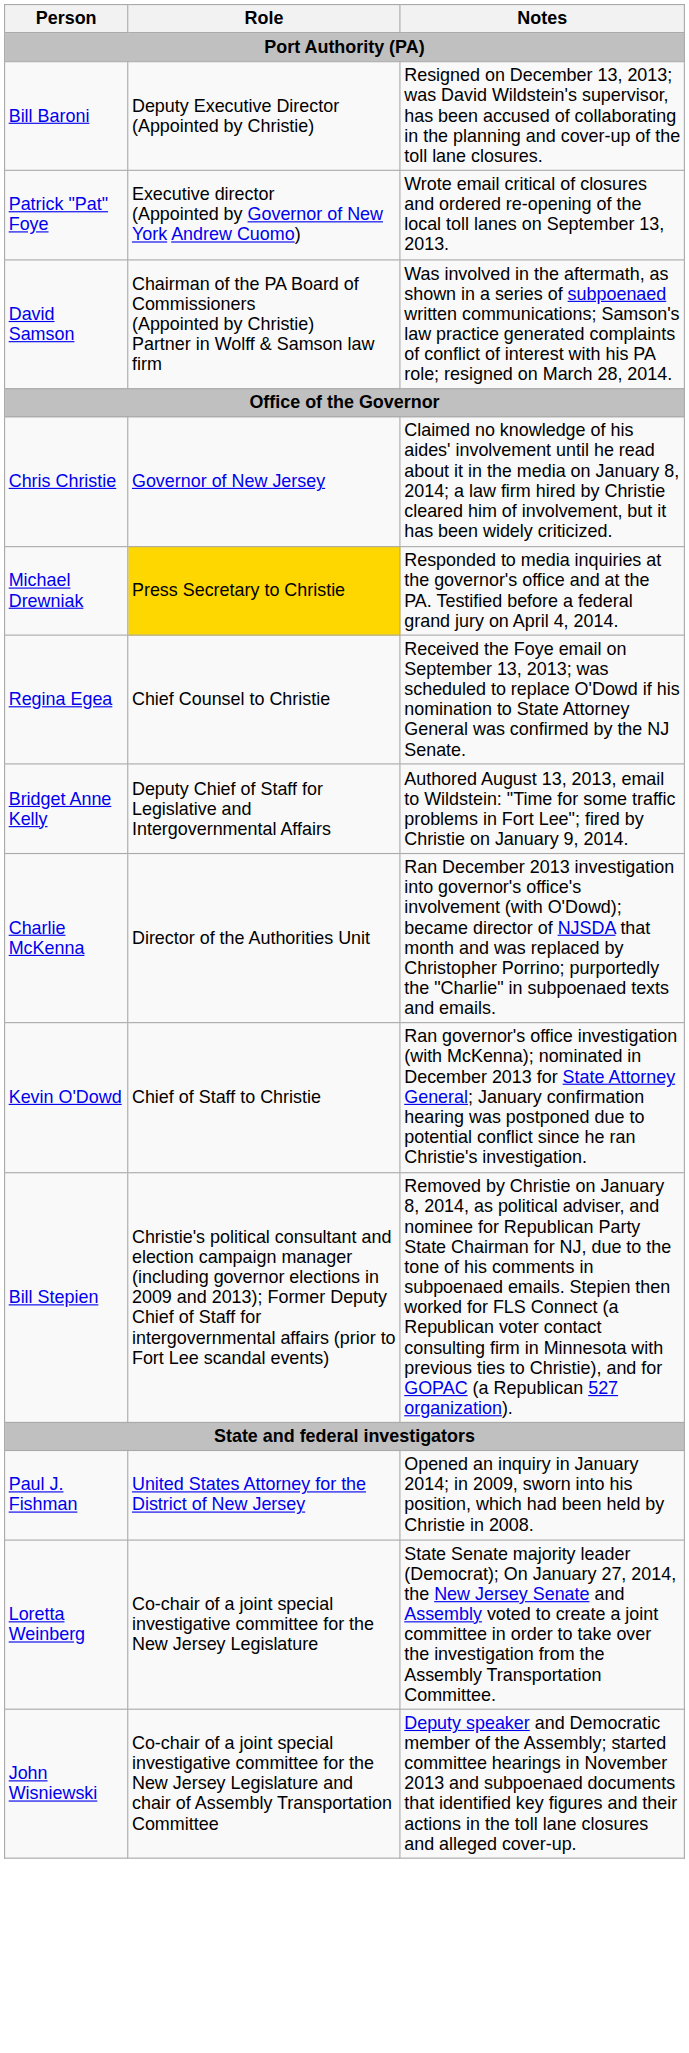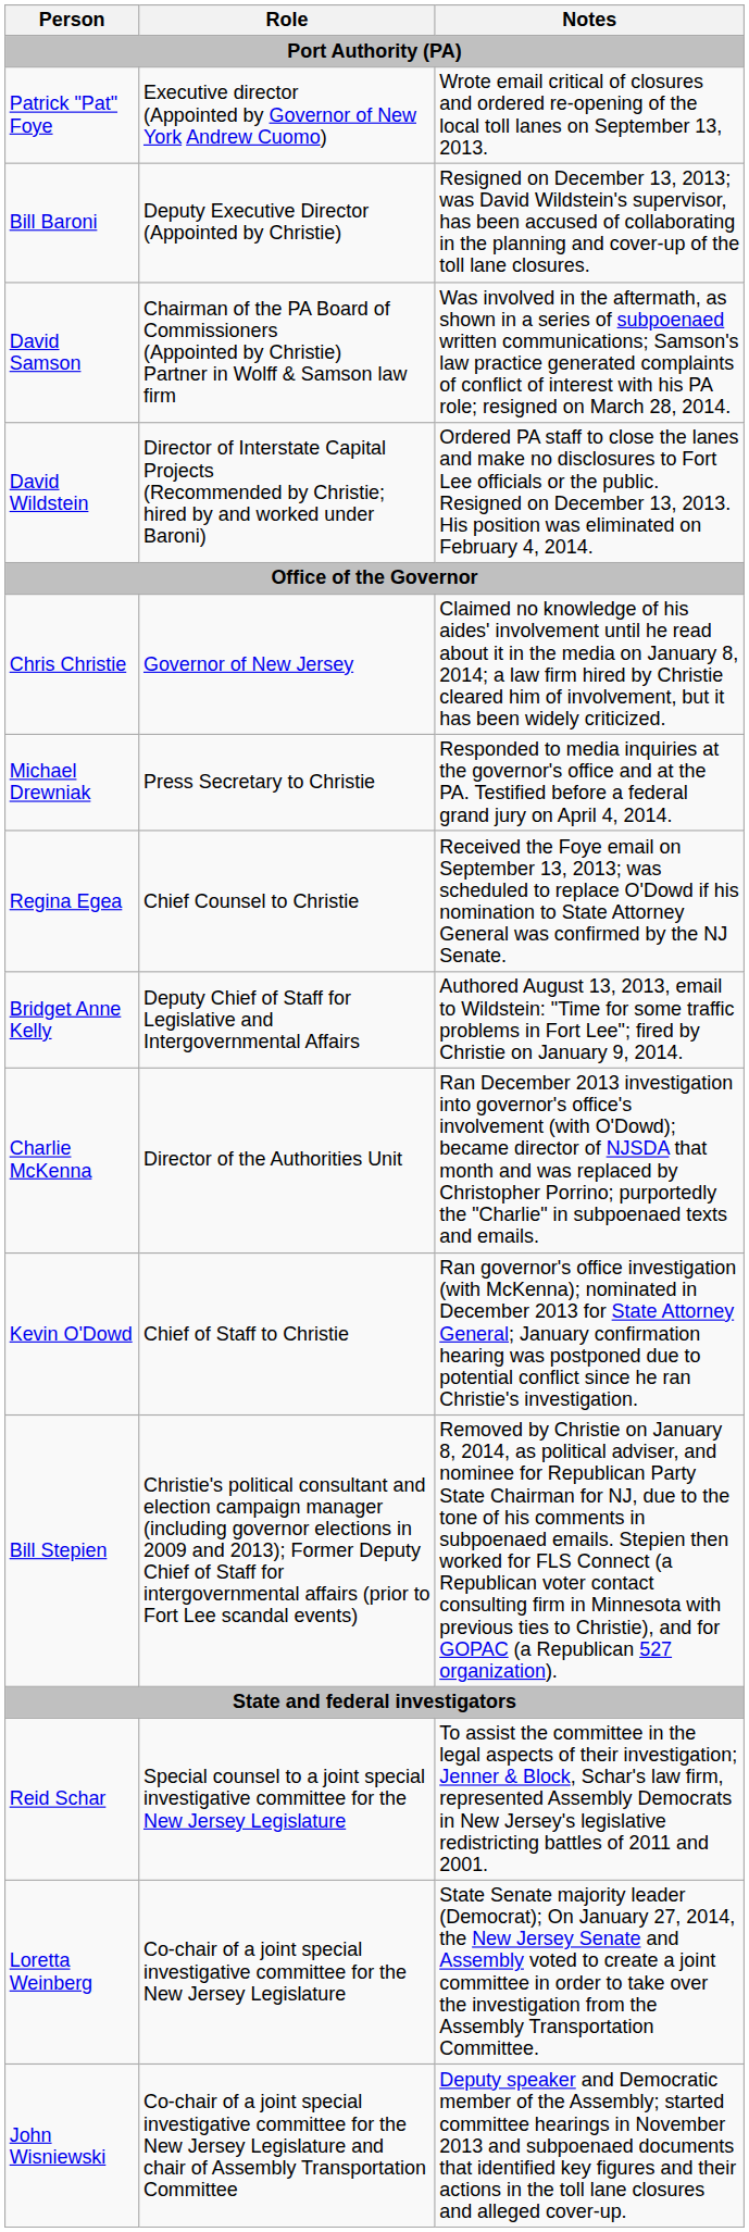 <table class="wikitable">
 <tr>
 <th width=150>Person</th>
 <th width=450>Role</th>
 <th width=500>Notes</th>
 </tr>
 <tr>
 <td colspan="3"  style="background:silver; text-align:center;"><strong>Port Authority (PA)</strong></td>
 </tr>
 <tr>
+<td><a href='#'>Patrick "Pat" Foye</a></td>
+<td>Executive director<br>(Appointed by <a href='#'>Governor of New York</a> <a href='#'>Andrew Cuomo</a>)</td>
+<td>Wrote email critical of closures and ordered re-opening of the local toll lanes on September 13, 2013.</td>
+</tr>
+<tr>
 <td><a href='#'>Bill Baroni</a></td>
 <td>Deputy Executive Director<br> (Appointed by Christie)</td>
 <td>Resigned on December 13, 2013; was David Wildstein's supervisor, has been accused of collaborating in the planning and cover-up of the toll lane closures.</td>
 </tr>
 <tr>
-<td><a href='#'>Patrick "Pat" Foye</a></td>
-<td>Executive director<br>(Appointed by <a href='#'>Governor of New York</a> <a href='#'>Andrew Cuomo</a>)</td>
-<td>Wrote email critical of closures and ordered re-opening of the local toll lanes on September 13, 2013.</td>
-</tr>
-<tr>
 <td><a href='#'>David Samson</a></td>
 <td>Chairman of the PA Board of Commissioners<br> (Appointed by Christie)<br>Partner in Wolff & Samson law firm</td>
 <td>Was involved in the aftermath, as shown in a series of <a href='#'>subpoenaed</a> written communications; Samson's law practice generated complaints of conflict of interest with his PA role; resigned on March 28, 2014.</td>
+</tr>
+<tr>
+<td><a href='#'>David Wildstein</a></td>
+<td>Director of Interstate Capital Projects<br> (Recommended by Christie; hired by and worked under Baroni)</td>
+<td>Ordered PA staff to close the lanes and make no disclosures to Fort Lee officials or the public. Resigned on December 13, 2013. His position was eliminated on February 4, 2014.</td>
 </tr>
 <tr>
 <td colspan="3"  style="background:silver; text-align:center;"><strong>Office of the Governor</strong></td>
 </tr>
 <tr>
 <td><a href='#'>Chris Christie</a></td>
 <td><a href='#'>Governor of New Jersey</a></td>
 <td>Claimed no knowledge of his aides' involvement until he read about it in the media on January 8, 2014;  a law firm hired by Christie cleared him of involvement, but it has been widely criticized.</td>
 </tr>
 <tr>
 <td><a href='#'>Michael Drewniak</a></td>
-<td style="background: gold;">Press Secretary to Christie</td>
+<td>Press Secretary to Christie</td>
 <td>Responded to media inquiries at the governor's office and at the PA. Testified before a federal grand jury on April 4, 2014.</td>
 </tr>
 <tr>
 <td><a href='#'>Regina Egea</a></td>
 <td>Chief Counsel to Christie</td>
 <td>Received the Foye email on September 13, 2013; was scheduled to replace O'Dowd if his nomination to State Attorney General was confirmed by the NJ Senate.</td>
 </tr>
 <tr>
 <td><a href='#'>Bridget Anne Kelly</a></td>
 <td>Deputy Chief of Staff for Legislative and Intergovernmental Affairs</td>
 <td>Authored August 13, 2013, email to Wildstein: "Time for some traffic problems in Fort Lee"; fired by Christie on January 9, 2014.</td>
 </tr>
 <tr>
 <td><a href='#'>Charlie McKenna</a></td>
 <td>Director of the Authorities Unit</td>
 <td>Ran December 2013 investigation into governor's office's involvement (with O'Dowd); became director of <a href='#'>NJSDA</a> that month and was replaced by Christopher Porrino; purportedly the "Charlie" in subpoenaed texts and emails.</td>
 </tr>
 <tr>
 <td><a href='#'>Kevin O'Dowd</a></td>
 <td>Chief of Staff to Christie</td>
 <td>Ran governor's office investigation (with McKenna); nominated in December 2013 for <a href='#'>State Attorney General</a>; January confirmation hearing was postponed due to potential conflict since he ran Christie's investigation.</td>
 </tr>
 <tr>
 <td><a href='#'>Bill Stepien</a></td>
 <td>Christie's political consultant and election campaign manager (including governor elections in 2009 and 2013); Former Deputy Chief of Staff for intergovernmental affairs (prior to Fort Lee scandal events)</td>
 <td>Removed by Christie on January 8, 2014, as political adviser, and nominee for Republican Party State Chairman for NJ, due to the tone of his comments in subpoenaed emails. Stepien then worked for FLS Connect (a Republican voter contact consulting firm in Minnesota with previous ties to Christie), and for <a href='#'>GOPAC</a> (a Republican <a href='#'>527 organization</a>).</td>
 </tr>
 <tr>
 <td colspan="3"  style="background:silver; text-align:center;"><strong>State and federal investigators</strong></td>
 </tr>
 <tr>
-<td><a href='#'>Paul J. Fishman</a></td>
-<td><a href='#'>United States Attorney for the District of New Jersey</a></td>
-<td>Opened an inquiry in January 2014; in 2009, sworn into his position, which had been held by Christie in 2008.</td>
+<td><a href='#'>Reid Schar</a></td>
+<td>Special counsel  to a joint special investigative committee for the <a href='#'>New Jersey Legislature</a></td>
+<td>To assist the committee in the legal aspects of their investigation; <a href='#'>Jenner & Block</a>, Schar's law firm, represented Assembly Democrats in New Jersey's legislative redistricting battles of 2011 and 2001.</td>
 </tr>
 <tr>
 <td><a href='#'>Loretta Weinberg</a></td>
 <td>Co-chair of a joint special investigative committee for the New Jersey Legislature</td>
 <td>State Senate majority leader (Democrat); On January 27, 2014, the <a href='#'>New Jersey Senate</a> and <a href='#'>Assembly</a> voted to create a joint committee in order to take over the investigation from the Assembly Transportation Committee.</td>
 </tr>
 <tr>
 <td><a href='#'>John Wisniewski</a></td>
 <td>Co-chair of a joint special investigative committee for the New Jersey Legislature and chair of Assembly Transportation Committee</td>
 <td><a href='#'>Deputy speaker</a> and Democratic member of the Assembly; started committee hearings in November 2013 and subpoenaed documents that identified key figures and their actions in the toll lane closures and alleged cover-up.</td>
 </tr>
 </table>
